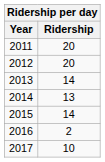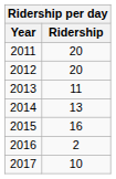 <table class="wikitable" style="margin: 1em 0.2em; text-align: center;">
 <tr>
 <th colspan="2">Ridership per day </th>
 </tr>
 <tr>
 <th>Year</th>
 <th>Ridership</th>
 </tr>
 <tr>
 <td>2011</td>
 <td>20</td>
 </tr>
 <tr>
 <td>2012</td>
 <td>20</td>
 </tr>
 <tr>
 <td>2013</td>
-<td>14</td>
+<td>11</td>
 </tr>
 <tr>
 <td>2014</td>
 <td>13</td>
 </tr>
 <tr>
 <td>2015</td>
-<td>14</td>
+<td>16</td>
 </tr>
 <tr>
 <td>2016</td>
 <td>2</td>
 </tr>
 <tr>
 <td>2017</td>
 <td>10</td>
 </tr>
 </table>
